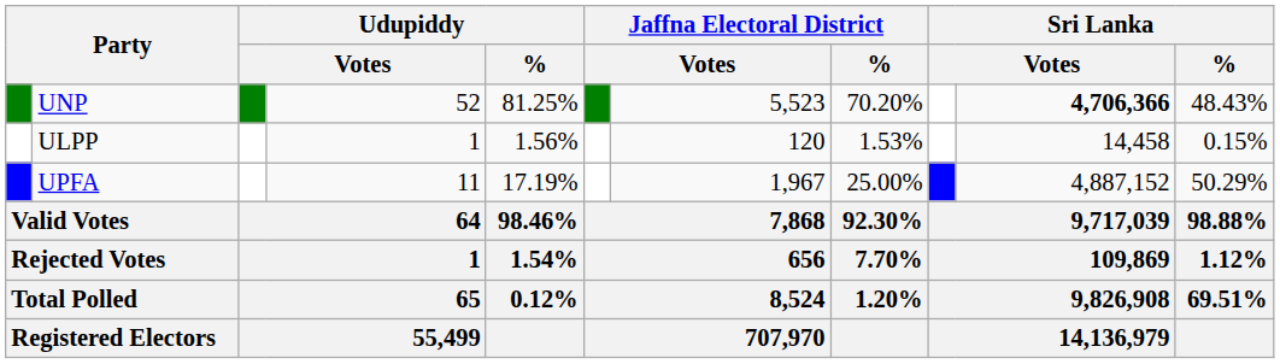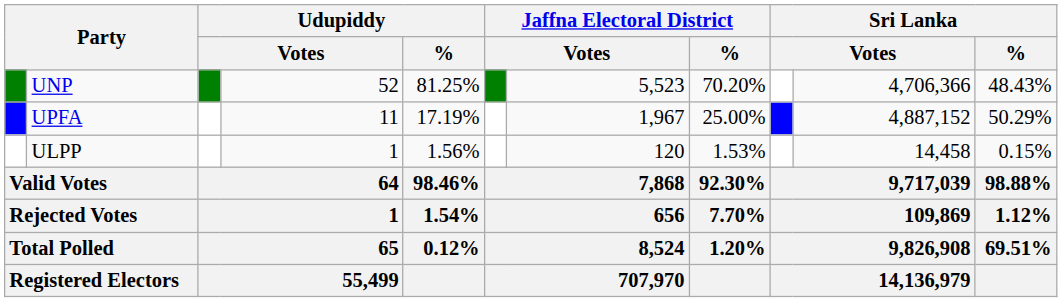 <table class="wikitable">
 <tr>
 <th colspan="2" width="144px"rowspan="2">Party</th>
 <th colspan="3" width="216px">Udupiddy</th>
 <th colspan="3" width="216px"><a href='#'>Jaffna Electoral District</a></th>
 <th colspan="3" width="216px">Sri Lanka</th>
 </tr>
 <tr>
 <th colspan="2" width="144px">Votes</th>
 <th>%</th>
 <th colspan="2" width="144px">Votes</th>
 <th>%</th>
 <th colspan="2" width="144px">Votes</th>
 <th>%</th>
 </tr>
 <tr>
 <td style="background-color:green;" width="10px"></td>
 <td style="text-align:left;"><a href='#'>UNP</a></td>
 <td style="background-color:green;" width="10px"></td>
 <td style="text-align:right;">52</td>
 <td style="text-align:right;">81.25%</td>
 <td style="background-color:green;" width="10px"></td>
 <td style="text-align:right;">5,523</td>
 <td style="text-align:right;">70.20%</td>
 <td style="background-color:white;" width="10px"></td>
-<td style="text-align:right;"><strong>4,706,366</strong></td>
+<td style="text-align:right;">4,706,366</td>
 <td style="text-align:right;">48.43%</td>
+</tr>
+<tr>
+<td style="background-color:blue;" width="10px"></td>
+<td style="text-align:left;"><a href='#'>UPFA</a></td>
+<td style="background-color:white;" width="10px"></td>
+<td style="text-align:right;">11</td>
+<td style="text-align:right;">17.19%</td>
+<td style="background-color:white;" width="10px"></td>
+<td style="text-align:right;">1,967</td>
+<td style="text-align:right;">25.00%</td>
+<td style="background-color:blue;" width="10px"></td>
+<td style="text-align:right;">4,887,152</td>
+<td style="text-align:right;">50.29%</td>
 </tr>
 <tr>
 <td style="background-color:white;" width="10px"></td>
 <td style="text-align:left;">ULPP</td>
 <td style="background-color:white;" width="10px"></td>
 <td style="text-align:right;">1</td>
 <td style="text-align:right;">1.56%</td>
 <td style="background-color:white;" width="10px"></td>
 <td style="text-align:right;">120</td>
 <td style="text-align:right;">1.53%</td>
 <td style="background-color:white;" width="10px"></td>
 <td style="text-align:right;">14,458</td>
 <td style="text-align:right;">0.15%</td>
-</tr>
-<tr>
-<td style="background-color:blue;" width="10px"></td>
-<td style="text-align:left;"><a href='#'>UPFA</a></td>
-<td style="background-color:white;" width="10px"></td>
-<td style="text-align:right;">11</td>
-<td style="text-align:right;">17.19%</td>
-<td style="background-color:white;" width="10px"></td>
-<td style="text-align:right;">1,967</td>
-<td style="text-align:right;">25.00%</td>
-<td style="background-color:blue;" width="10px"></td>
-<td style="text-align:right;">4,887,152</td>
-<td style="text-align:right;">50.29%</td>
 </tr>
 <tr>
 <th colspan="2" width="144px"style="text-align:left;">Valid Votes</th>
 <th style="text-align:right;"colspan="2" width="144px">64</th>
 <th style="text-align:right;">98.46%</th>
 <th style="text-align:right;"colspan="2" width="144px">7,868</th>
 <th style="text-align:right;">92.30%</th>
 <th style="text-align:right;"colspan="2" width="144px">9,717,039</th>
 <th style="text-align:right;">98.88%</th>
 </tr>
 <tr>
 <th colspan="2" width="144px"style="text-align:left;">Rejected Votes</th>
 <th style="text-align:right;"colspan="2" width="144px">1</th>
 <th style="text-align:right;">1.54%</th>
 <th style="text-align:right;"colspan="2" width="144px">656</th>
 <th style="text-align:right;">7.70%</th>
 <th style="text-align:right;"colspan="2" width="144px">109,869</th>
 <th style="text-align:right;">1.12%</th>
 </tr>
 <tr>
 <th colspan="2" width="144px"style="text-align:left;">Total Polled</th>
 <th style="text-align:right;"colspan="2" width="144px">65</th>
 <th style="text-align:right;">0.12%</th>
 <th style="text-align:right;"colspan="2" width="144px">8,524</th>
 <th style="text-align:right;">1.20%</th>
 <th style="text-align:right;"colspan="2" width="144px">9,826,908</th>
 <th style="text-align:right;">69.51%</th>
 </tr>
 <tr>
 <th colspan="2" width="144px"style="text-align:left;">Registered Electors</th>
 <th style="text-align:right;"colspan="2" width="144px">55,499</th>
 <th></th>
 <th style="text-align:right;"colspan="2" width="144px">707,970</th>
 <th></th>
 <th style="text-align:right;"colspan="2" width="144px">14,136,979</th>
 <th></th>
 </tr>
 </table>
